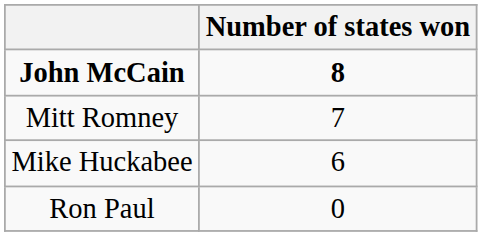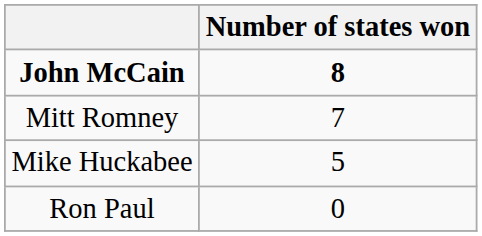 <table class="wikitable sortable" style="text-align: center">
 <tr>
 <th></th>
 <th>Number of states won</th>
 </tr>
 <tr>
 <td><strong>John McCain</strong></td>
 <td><strong>8</strong></td>
 </tr>
 <tr>
 <td>Mitt Romney</td>
 <td>7</td>
 </tr>
 <tr>
 <td>Mike Huckabee</td>
-<td>6</td>
+<td>5</td>
 </tr>
 <tr>
 <td>Ron Paul</td>
 <td>0</td>
 </tr>
 </table>
